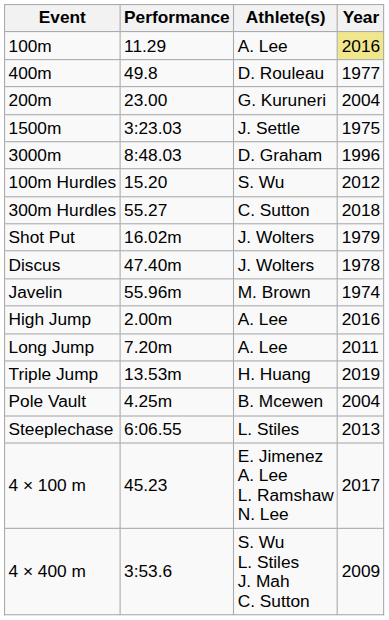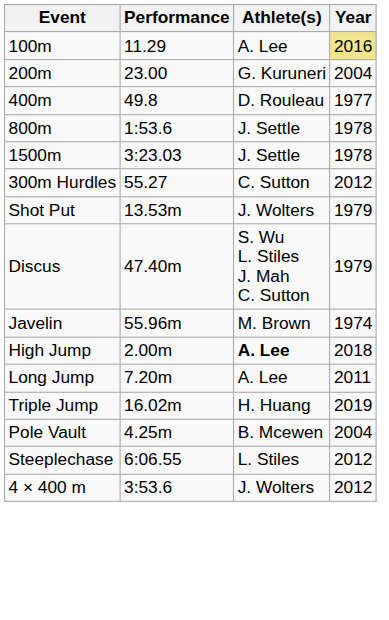 <table class="wikitable">
 <tr>
 <th>Event</th>
 <th>Performance</th>
 <th>Athlete(s)</th>
 <th>Year</th>
 </tr>
 <tr>
 <td>100m</td>
 <td>11.29</td>
 <td>A. Lee</td>
 <td style="background: khaki;">2016</td>
 </tr>
 <tr>
+<td>200m</td>
+<td>23.00</td>
+<td>G. Kuruneri</td>
+<td>2004</td>
+</tr>
+<tr>
 <td>400m</td>
 <td>49.8</td>
 <td>D. Rouleau</td>
 <td>1977</td>
 </tr>
 <tr>
-<td>200m</td>
-<td>23.00</td>
-<td>G. Kuruneri</td>
-<td>2004</td>
+<td>800m</td>
+<td>1:53.6</td>
+<td>J. Settle</td>
+<td>1978</td>
 </tr>
 <tr>
 <td>1500m</td>
 <td>3:23.03</td>
 <td>J. Settle</td>
-<td>1975</td>
-</tr>
-<tr>
-<td>3000m</td>
-<td>8:48.03</td>
-<td>D. Graham</td>
-<td>1996</td>
-</tr>
-<tr>
-<td>100m Hurdles</td>
-<td>15.20</td>
-<td>S. Wu</td>
-<td>2012</td>
+<td>1978</td>
 </tr>
 <tr>
 <td>300m Hurdles</td>
 <td>55.27</td>
 <td>C. Sutton</td>
-<td>2018</td>
+<td>2012</td>
 </tr>
 <tr>
 <td>Shot Put</td>
-<td>16.02m</td>
+<td>13.53m</td>
 <td>J. Wolters</td>
 <td>1979</td>
 </tr>
 <tr>
 <td>Discus</td>
 <td>47.40m</td>
-<td>J. Wolters</td>
-<td>1978</td>
+<td>S. Wu<br>L. Stiles<br>J. Mah<br>C. Sutton</td>
+<td>1979</td>
 </tr>
 <tr>
 <td>Javelin</td>
 <td>55.96m</td>
 <td>M. Brown</td>
 <td>1974</td>
 </tr>
 <tr>
 <td>High Jump</td>
 <td>2.00m</td>
-<td>A. Lee</td>
-<td>2016</td>
+<td><strong>A. Lee</strong></td>
+<td>2018</td>
 </tr>
 <tr>
 <td>Long Jump</td>
 <td>7.20m</td>
 <td>A. Lee</td>
 <td>2011</td>
 </tr>
 <tr>
 <td>Triple Jump</td>
-<td>13.53m</td>
+<td>16.02m</td>
 <td>H. Huang</td>
 <td>2019</td>
 </tr>
 <tr>
 <td>Pole Vault</td>
 <td>4.25m</td>
 <td>B. Mcewen</td>
 <td>2004</td>
 </tr>
 <tr>
 <td>Steeplechase</td>
 <td>6:06.55</td>
 <td>L. Stiles</td>
-<td>2013</td>
-</tr>
-<tr>
-<td>4 × 100 m</td>
-<td>45.23</td>
-<td>E. Jimenez<br>A. Lee<br>L. Ramshaw<br>N. Lee</td>
-<td>2017</td>
+<td>2012</td>
 </tr>
 <tr>
 <td>4 × 400 m</td>
 <td>3:53.6</td>
-<td>S. Wu<br>L. Stiles<br>J. Mah<br>C. Sutton</td>
-<td>2009</td>
+<td>J. Wolters</td>
+<td>2012</td>
 </tr>
 </table>
